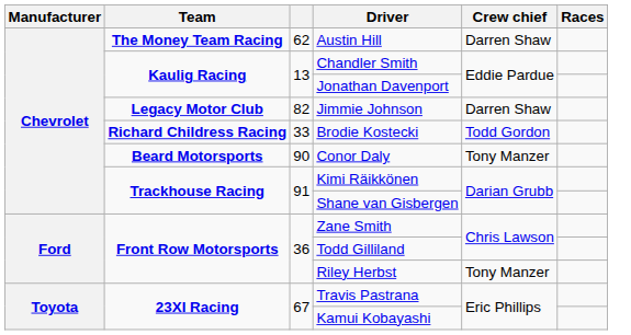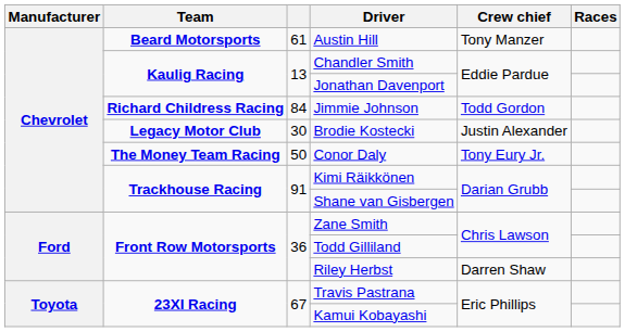 <table class="wikitable" style="font-size: 95%;">
 <tr>
 <th>Manufacturer</th>
 <th>Team</th>
 <th></th>
 <th>Driver</th>
 <th>Crew chief</th>
 <th>Races</th>
 </tr>
 <tr>
 <th rowspan=8><a href='#'>Chevrolet</a></th>
-<td style="text-align:center;"><strong><a href='#'>The Money Team Racing</a></strong></td>
-<td>62</td>
+<td style="text-align:center;"><strong><a href='#'>Beard Motorsports</a></strong></td>
+<td>61</td>
 <td><a href='#'>Austin Hill</a></td>
-<td>Darren Shaw</td>
+<td>Tony Manzer</td>
 <td></td>
 </tr>
 <tr>
 <td rowspan=2 style="text-align:center;"><strong><a href='#'>Kaulig Racing</a></strong></td>
 <td rowspan=2>13</td>
 <td><a href='#'>Chandler Smith</a></td>
 <td rowspan=2>Eddie Pardue</td>
 <td></td>
 </tr>
 <tr>
 <td><a href='#'>Jonathan Davenport</a></td>
 <td></td>
 </tr>
 <tr>
-<td style="text-align:center;"><strong><a href='#'>Legacy Motor Club</a></strong></td>
-<td>82</td>
+<td style="text-align:center;"><strong><a href='#'>Richard Childress Racing</a></strong></td>
+<td>84</td>
 <td><a href='#'>Jimmie Johnson</a></td>
-<td>Darren Shaw</td>
-<td></td>
-</tr>
-<tr>
-<td style="text-align:center;"><strong><a href='#'>Richard Childress Racing</a></strong></td>
-<td>33</td>
-<td><a href='#'>Brodie Kostecki</a></td>
 <td><a href='#'>Todd Gordon</a></td>
 <td></td>
 </tr>
 <tr>
-<td style="text-align:center;"><strong><a href='#'>Beard Motorsports</a></strong></td>
-<td>90</td>
+<td style="text-align:center;"><strong><a href='#'>Legacy Motor Club</a></strong></td>
+<td>30</td>
+<td><a href='#'>Brodie Kostecki</a></td>
+<td>Justin Alexander</td>
+<td></td>
+</tr>
+<tr>
+<td style="text-align:center;"><strong><a href='#'>The Money Team Racing</a></strong></td>
+<td>50</td>
 <td><a href='#'>Conor Daly</a></td>
-<td>Tony Manzer</td>
+<td><a href='#'>Tony Eury Jr.</a></td>
 <td></td>
 </tr>
 <tr>
 <td rowspan=2 style="text-align:center;"><strong><a href='#'>Trackhouse Racing</a></strong></td>
 <td rowspan=2>91</td>
 <td><a href='#'>Kimi Räikkönen</a></td>
 <td rowspan=2><a href='#'>Darian Grubb</a></td>
 <td></td>
 </tr>
 <tr>
 <td><a href='#'>Shane van Gisbergen</a></td>
 <td></td>
 </tr>
 <tr>
 <th rowspan=3><a href='#'>Ford</a></th>
 <td rowspan=3 style="text-align:center;"><strong><a href='#'>Front Row Motorsports</a></strong></td>
 <td rowspan=3>36</td>
 <td><a href='#'>Zane Smith</a></td>
 <td rowspan=2><a href='#'>Chris Lawson</a></td>
 <td></td>
 </tr>
 <tr>
 <td><a href='#'>Todd Gilliland</a></td>
 <td></td>
 </tr>
 <tr>
 <td><a href='#'>Riley Herbst</a></td>
-<td>Tony Manzer</td>
+<td>Darren Shaw</td>
 <td></td>
 </tr>
 <tr>
 <th rowspan=2><a href='#'>Toyota</a></th>
 <td rowspan=2 style="text-align:center;"><strong><a href='#'>23XI Racing</a></strong></td>
 <td rowspan=2>67</td>
 <td><a href='#'>Travis Pastrana</a></td>
 <td rowspan=2>Eric Phillips</td>
 <td></td>
 </tr>
 <tr>
 <td><a href='#'>Kamui Kobayashi</a></td>
 <td></td>
 </tr>
 </table>
